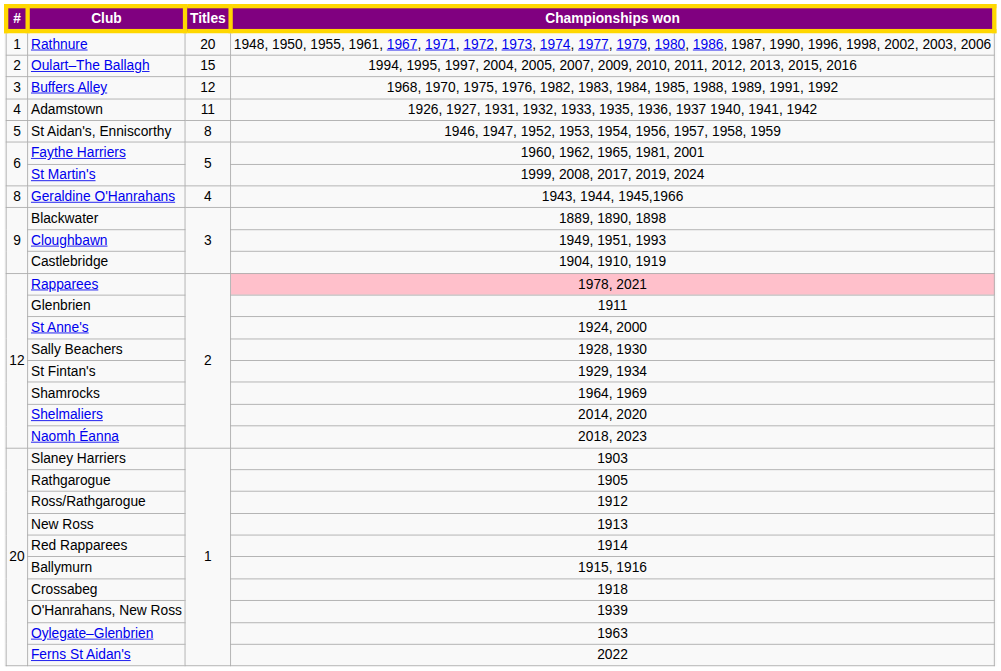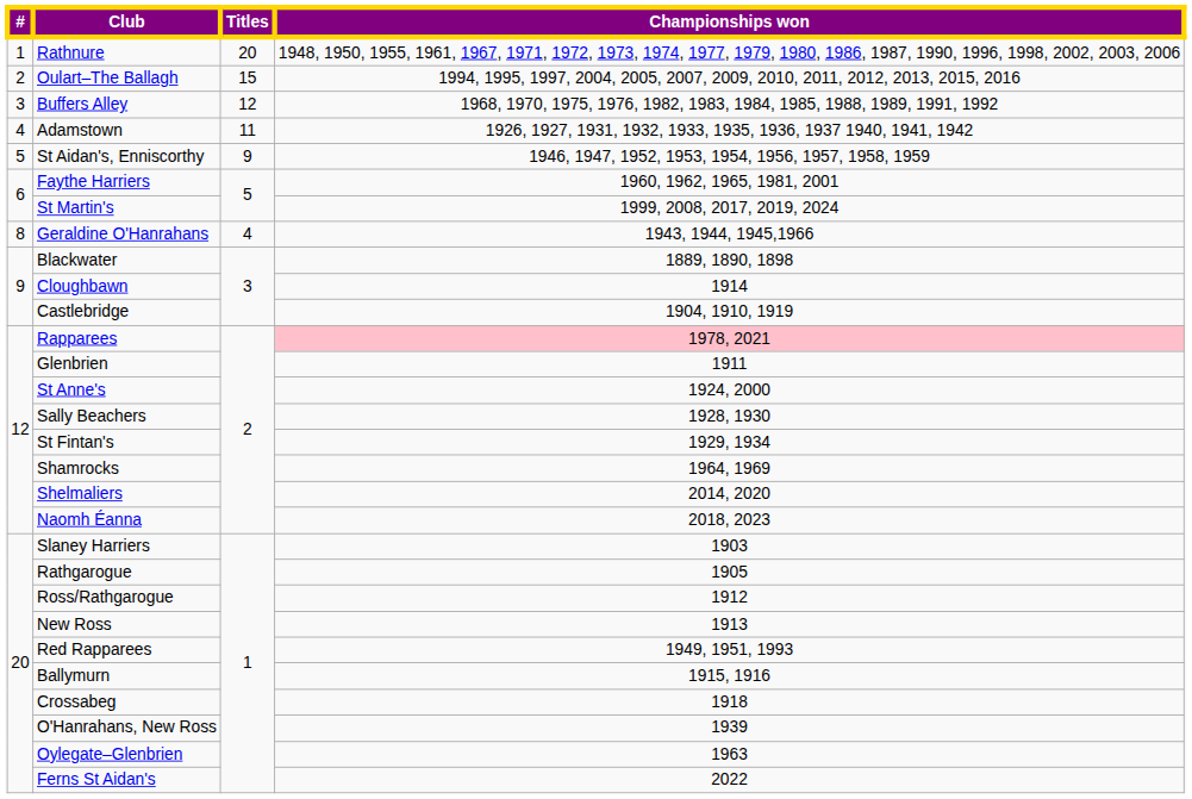 <table class="wikitable sortable" style="text-align:center">
 <tr>
 <th style="background:purple;color:white;border:5px solid gold">#</th>
 <th style="background:purple;color:white;border:5px solid gold">Club</th>
 <th style="background:purple;color:white;border:5px solid gold">Titles</th>
 <th style="background:purple;color:white;border:5px solid gold">Championships won</th>
 </tr>
 <tr>
 <td>1</td>
 <td style="text-align:left"><a href='#'>Rathnure</a></td>
 <td>20</td>
 <td>1948, 1950, 1955, 1961, <a href='#'>1967</a>, <a href='#'>1971</a>, <a href='#'>1972</a>, <a href='#'>1973</a>, <a href='#'>1974</a>, <a href='#'>1977</a>, <a href='#'>1979</a>, <a href='#'>1980</a>, <a href='#'>1986</a>, 1987, 1990, 1996, 1998, 2002, 2003, 2006</td>
 </tr>
 <tr>
 <td>2</td>
 <td style="text-align:left"> <a href='#'>Oulart–The Ballagh</a></td>
 <td>15</td>
 <td>1994, 1995, 1997, 2004, 2005, 2007, 2009, 2010, 2011, 2012, 2013, 2015, 2016</td>
 </tr>
 <tr>
 <td>3</td>
 <td style="text-align:left"><a href='#'>Buffers Alley</a></td>
 <td>12</td>
 <td>1968, 1970, 1975, 1976, 1982, 1983, 1984, 1985, 1988, 1989, 1991, 1992</td>
 </tr>
 <tr>
 <td>4</td>
 <td style="text-align:left">Adamstown</td>
 <td>11</td>
 <td>1926, 1927, 1931, 1932, 1933, 1935, 1936, 1937 1940, 1941, 1942</td>
 </tr>
 <tr>
 <td>5</td>
 <td style="text-align:left">St Aidan's, Enniscorthy</td>
-<td>8</td>
+<td>9</td>
 <td>1946, 1947, 1952, 1953, 1954, 1956, 1957, 1958, 1959</td>
 </tr>
 <tr>
 <td rowspan="2">6</td>
 <td style="text-align:left"> <a href='#'>Faythe Harriers</a></td>
 <td rowspan="2">5</td>
 <td>1960, 1962, 1965, 1981, 2001</td>
 </tr>
 <tr>
 <td style="text-align:left"> <a href='#'>St Martin's</a></td>
 <td>1999, 2008, 2017, 2019, 2024</td>
 </tr>
 <tr>
 <td rowspan="1">8</td>
 <td style="text-align:left"><a href='#'>Geraldine O'Hanrahans</a></td>
 <td rowspan="1">4</td>
 <td>1943, 1944, 1945,1966</td>
 </tr>
 <tr>
 <td rowspan="3">9</td>
 <td style="text-align:left">Blackwater</td>
 <td rowspan="3">3</td>
 <td>1889, 1890, 1898</td>
 </tr>
 <tr>
 <td style="text-align:left"> <a href='#'>Cloughbawn</a></td>
-<td>1949, 1951, 1993</td>
+<td>1914</td>
 </tr>
 <tr>
 <td style="text-align:left">Castlebridge</td>
 <td>1904, 1910, 1919</td>
 </tr>
 <tr>
 <td rowspan="8">12</td>
 <td style="text-align:left"> <a href='#'>Rapparees</a></td>
 <td rowspan="8">2</td>
 <td style="background: pink;">1978, 2021</td>
 </tr>
 <tr>
 <td style="text-align:left">Glenbrien</td>
 <td>1911</td>
 </tr>
 <tr>
 <td style="text-align:left"> <a href='#'>St Anne's</a></td>
 <td>1924, 2000</td>
 </tr>
 <tr>
 <td style="text-align:left">Sally Beachers</td>
 <td>1928, 1930</td>
 </tr>
 <tr>
 <td style="text-align:left">St Fintan's</td>
 <td>1929, 1934</td>
 </tr>
 <tr>
 <td style="text-align:left">Shamrocks</td>
 <td>1964, 1969</td>
 </tr>
 <tr>
 <td style="text-align:left"> <a href='#'>Shelmaliers</a></td>
 <td>2014, 2020</td>
 </tr>
 <tr>
 <td style="text-align:left"> <a href='#'>Naomh Éanna</a></td>
 <td>2018, 2023</td>
 </tr>
 <tr>
 <td rowspan="10">20</td>
 <td style="text-align:left">Slaney Harriers</td>
 <td rowspan="10">1</td>
 <td>1903</td>
 </tr>
 <tr>
 <td style="text-align:left">Rathgarogue</td>
 <td>1905</td>
 </tr>
 <tr>
 <td style="text-align:left">Ross/Rathgarogue</td>
 <td>1912</td>
 </tr>
 <tr>
 <td style="text-align:left">New Ross</td>
 <td>1913</td>
 </tr>
 <tr>
 <td style="text-align:left">Red Rapparees</td>
-<td>1914</td>
+<td>1949, 1951, 1993</td>
 </tr>
 <tr>
 <td style="text-align:left">Ballymurn</td>
 <td>1915, 1916</td>
 </tr>
 <tr>
 <td style="text-align:left">Crossabeg</td>
 <td>1918</td>
 </tr>
 <tr>
 <td style="text-align:left">O'Hanrahans, New Ross</td>
 <td>1939</td>
 </tr>
 <tr>
 <td style="text-align:left"> <a href='#'>Oylegate–Glenbrien</a></td>
 <td>1963</td>
 </tr>
 <tr>
 <td style="text-align:left"> <a href='#'>Ferns St Aidan's</a></td>
 <td>2022</td>
 </tr>
 </table>
